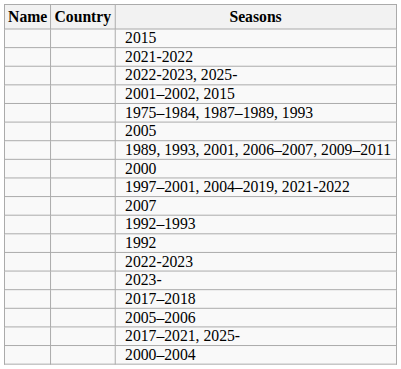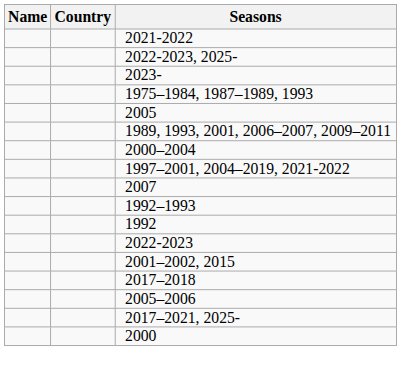 <table class="wikitable sortable" style="text-align:center style="font-size: 85%; line-height: 23px">
 <tr>
 <th scope=col>Name</th>
 <th scope=col>Country</th>
 <th scope=col>Seasons</th>
-</tr>
-<tr>
-<td align="left" style="padding: 0px 5px 0px 10px"></td>
-<td align="left"></td>
-<td style="padding: 0px 5px 0px 10px">2015</td>
 </tr>
 <tr>
 <td align="left" style="padding: 0px 5px 0px 10px"></td>
 <td align="left"></td>
 <td style="padding: 0px 5px 0px 10px">2021-2022</td>
 </tr>
 <tr>
 <td align="left" style="padding: 0px 5px 0px 10px"><strong></strong></td>
 <td align="left"></td>
 <td style="padding: 0px 5px 0px 10px">2022-2023, 2025-</td>
 </tr>
 <tr>
-<td align="left" style="padding: 0px 5px 0px 10px"></td>
+<td align="left" style="padding: 0px 5px 0px 10px"><strong></strong></td>
 <td align="left"></td>
-<td style="padding: 0px 5px 0px 10px">2001–2002, 2015</td>
+<td style="padding: 0px 5px 0px 10px">2023-</td>
 </tr>
 <tr>
 <td align="left" style="padding: 0px 5px 0px 10px"></td>
 <td align="left"></td>
 <td style="padding: 0px 5px 0px 10px">1975–1984, 1987–1989, 1993</td>
 </tr>
 <tr>
 <td align="left" style="padding: 0px 5px 0px 10px"></td>
 <td align="left"></td>
 <td style="padding: 0px 5px 0px 10px">2005</td>
 </tr>
 <tr>
 <td align="left" style="padding: 0px 5px 0px 10px"></td>
 <td align="left"></td>
 <td style="padding: 0px 5px 0px 10px">1989, 1993, 2001, 2006–2007, 2009–2011</td>
 </tr>
 <tr>
 <td align="left" style="padding: 0px 5px 0px 10px"></td>
 <td align="left"></td>
-<td style="padding: 0px 5px 0px 10px">2000</td>
+<td style="padding: 0px 5px 0px 10px">2000–2004</td>
 </tr>
 <tr>
 <td align="left" style="padding: 0px 5px 0px 10px"></td>
 <td align="left"></td>
 <td style="padding: 0px 5px 0px 10px">1997–2001, 2004–2019, 2021-2022</td>
 </tr>
 <tr>
 <td align="left" style="padding: 0px 5px 0px 10px"></td>
 <td align="left"></td>
 <td style="padding: 0px 5px 0px 10px">2007</td>
 </tr>
 <tr>
 <td align="left" style="padding: 0px 5px 0px 10px"></td>
 <td align="left"></td>
 <td style="padding: 0px 5px 0px 10px">1992–1993</td>
 </tr>
 <tr>
 <td align="left" style="padding: 0px 5px 0px 10px"></td>
 <td align="left"></td>
 <td style="padding: 0px 5px 0px 10px">1992</td>
 </tr>
 <tr>
 <td align="left" style="padding: 0px 5px 0px 10px"></td>
 <td align="left"></td>
 <td style="padding: 0px 5px 0px 10px">2022-2023</td>
 </tr>
 <tr>
-<td align="left" style="padding: 0px 5px 0px 10px"><strong></strong></td>
+<td align="left" style="padding: 0px 5px 0px 10px"></td>
 <td align="left"></td>
-<td style="padding: 0px 5px 0px 10px">2023-</td>
+<td style="padding: 0px 5px 0px 10px">2001–2002, 2015</td>
 </tr>
 <tr>
 <td align="left" style="padding: 0px 5px 0px 10px"></td>
 <td align="left"></td>
 <td style="padding: 0px 5px 0px 10px">2017–2018</td>
 </tr>
 <tr>
 <td align="left" style="padding: 0px 5px 0px 10px"></td>
 <td align="left"></td>
 <td style="padding: 0px 5px 0px 10px">2005–2006</td>
 </tr>
 <tr>
 <td align="left" style="padding: 0px 5px 0px 10px"><strong></strong></td>
 <td align="left"></td>
 <td style="padding: 0px 5px 0px 10px">2017–2021, 2025-</td>
 </tr>
 <tr>
 <td align="left" style="padding: 0px 5px 0px 10px"></td>
 <td align="left"></td>
-<td style="padding: 0px 5px 0px 10px">2000–2004</td>
+<td style="padding: 0px 5px 0px 10px">2000</td>
 </tr>
 </table>
